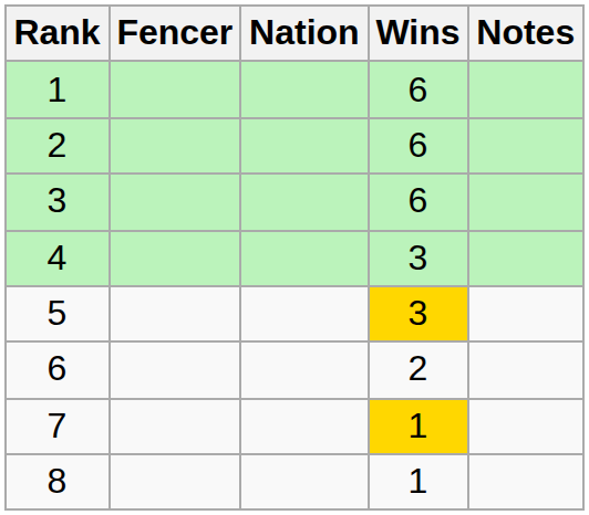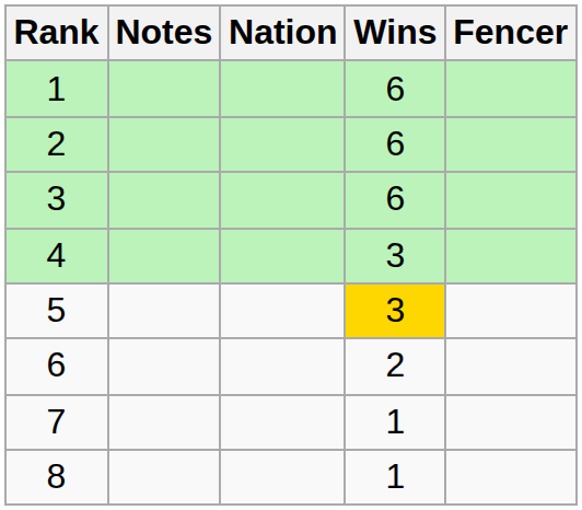 <table class="wikitable sortable" style="text-align:center">
 <tr>
 <th>Rank</th>
-<th>Fencer</th>
+<th>Notes</th>
 <th>Nation</th>
 <th>Wins</th>
-<th>Notes</th>
+<th>Fencer</th>
 </tr>
 <tr bgcolor=bbf3bb>
 <td>1</td>
-<td align=left></td>
+<td></td>
 <td align=left></td>
 <td>6</td>
-<td></td>
+<td align=left></td>
 </tr>
 <tr bgcolor=bbf3bb>
 <td>2</td>
-<td align=left></td>
+<td></td>
 <td align=left></td>
 <td>6</td>
-<td></td>
+<td align=left></td>
 </tr>
 <tr bgcolor=bbf3bb>
 <td>3</td>
-<td align=left></td>
+<td></td>
 <td align=left></td>
 <td>6</td>
-<td></td>
+<td align=left></td>
 </tr>
 <tr bgcolor=bbf3bb>
 <td>4</td>
-<td align=left></td>
+<td></td>
 <td align=left></td>
 <td>3</td>
-<td></td>
+<td align=left></td>
 </tr>
 <tr>
 <td>5</td>
-<td align=left></td>
+<td></td>
 <td align=left></td>
 <td style="background: gold;">3</td>
-<td></td>
+<td align=left></td>
 </tr>
 <tr>
 <td>6</td>
-<td align=left></td>
+<td></td>
 <td align=left></td>
 <td>2</td>
-<td></td>
+<td align=left></td>
 </tr>
 <tr>
 <td>7</td>
+<td></td>
 <td align=left></td>
+<td>1</td>
 <td align=left></td>
-<td style="background: gold;">1</td>
-<td></td>
 </tr>
 <tr>
 <td>8</td>
-<td align=left></td>
+<td></td>
 <td align=left></td>
 <td>1</td>
-<td></td>
+<td align=left></td>
 </tr>
 </table>
